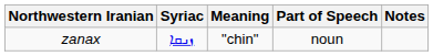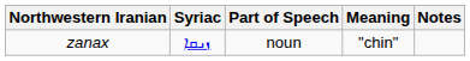 <table class="wikitable">
 <tr>
 <th colspan="1">Northwestern Iranian</th>
 <th colspan="1">Syriac</th>
+<th>Part of Speech</th>
 <th colspan="1">Meaning</th>
-<th>Part of Speech</th>
 <th>Notes</th>
 </tr>
 <tr style="text-align:center;">
 <td><em>zanax</em></td>
 <td><a href='#'>ܙܢܩܐ</a></td>
+<td>noun</td>
 <td>"chin"</td>
-<td>noun</td>
 <td></td>
 </tr>
 </table>
